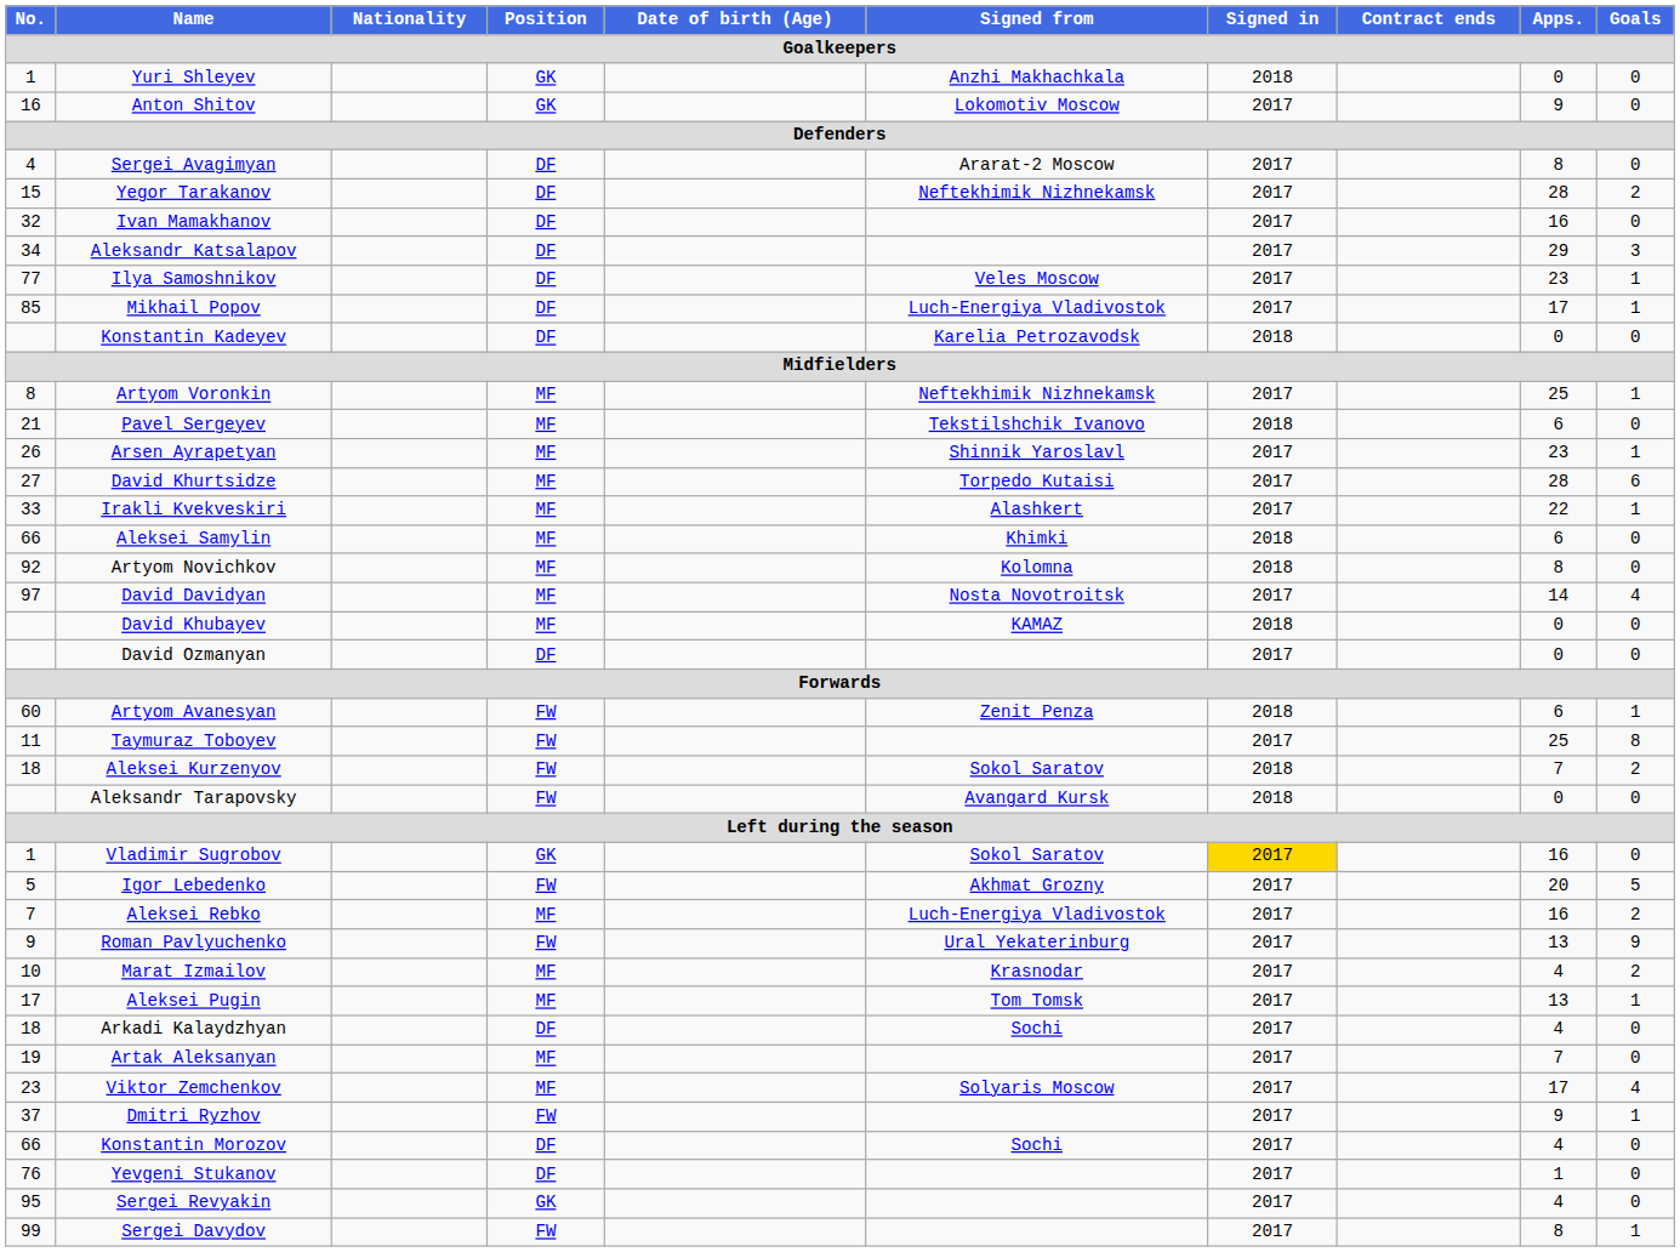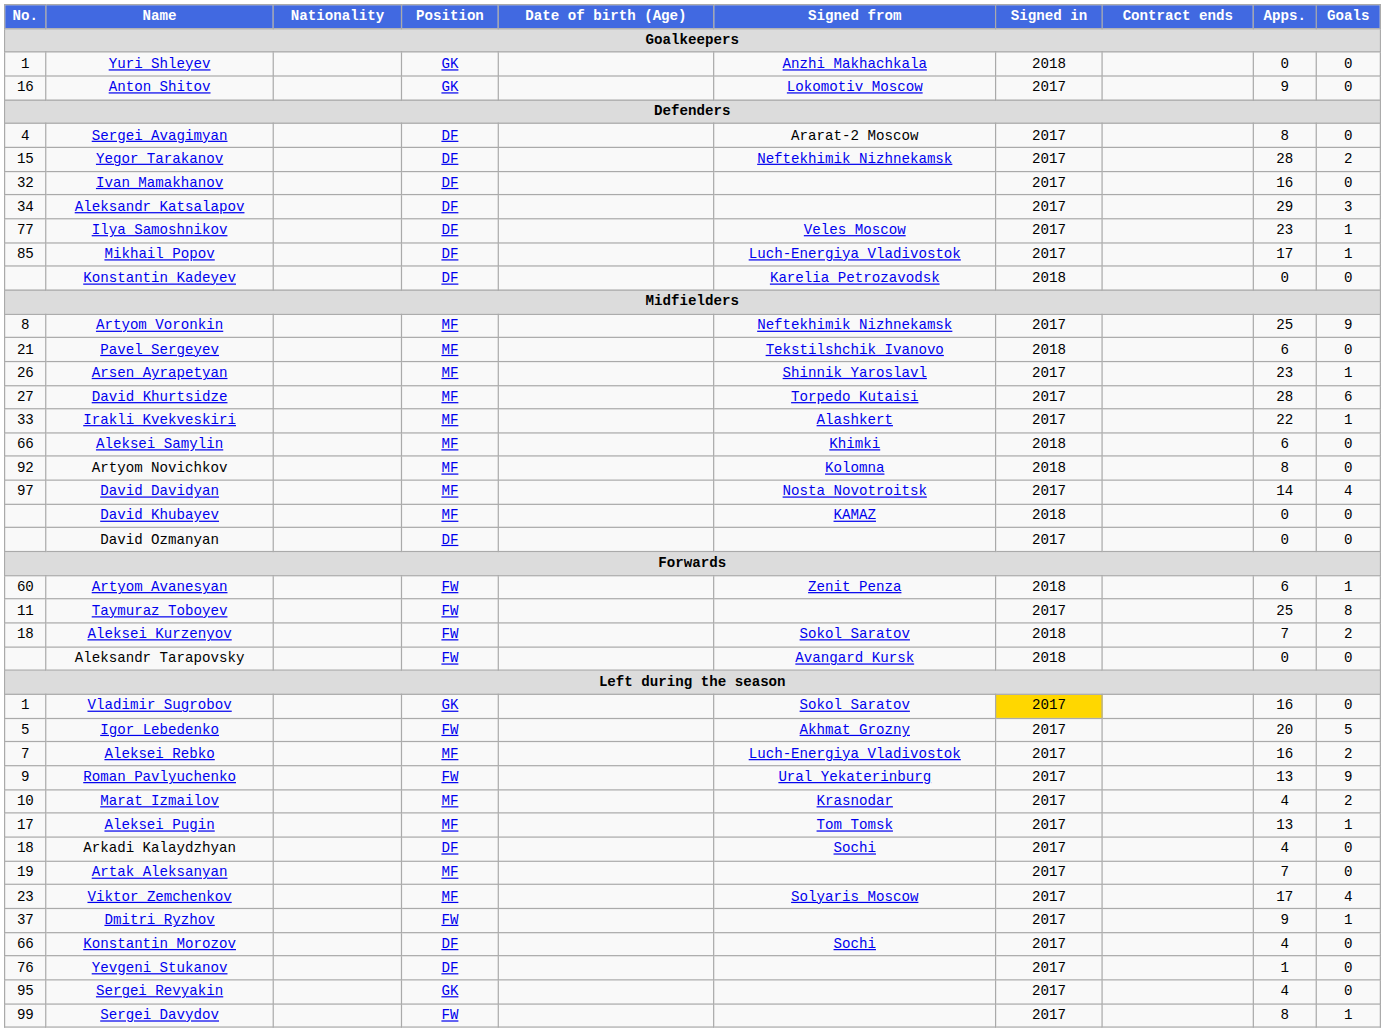 <table class="wikitable"  style="text-align:center; font-size:90%; width:90%;">
 <tr>
 <th style="background:#4169E1; color:white; text-align:center;">No.</th>
 <th style="background:#4169E1; color:white; text-align:center;">Name</th>
 <th style="background:#4169E1; color:white; text-align:center;">Nationality</th>
 <th style="background:#4169E1; color:white; text-align:center;">Position</th>
 <th style="background:#4169E1; color:white; text-align:center;">Date of birth (Age)</th>
 <th style="background:#4169E1; color:white; text-align:center;">Signed from</th>
 <th style="background:#4169E1; color:white; text-align:center;">Signed in</th>
 <th style="background:#4169E1; color:white; text-align:center;">Contract ends</th>
 <th style="background:#4169E1; color:white; text-align:center;">Apps.</th>
 <th style="background:#4169E1; color:white; text-align:center;">Goals</th>
 </tr>
 <tr>
 <th colspan="11"  style="background:#dcdcdc; text-align:center;">Goalkeepers</th>
 </tr>
 <tr>
 <td>1</td>
 <td><a href='#'>Yuri Shleyev</a></td>
 <td></td>
 <td><a href='#'>GK</a></td>
 <td></td>
 <td><a href='#'>Anzhi Makhachkala</a></td>
 <td>2018</td>
 <td></td>
 <td>0</td>
 <td>0</td>
 </tr>
 <tr>
 <td>16</td>
 <td><a href='#'>Anton Shitov</a></td>
 <td></td>
 <td><a href='#'>GK</a></td>
 <td></td>
 <td><a href='#'>Lokomotiv Moscow</a></td>
 <td>2017</td>
 <td></td>
 <td>9</td>
 <td>0</td>
 </tr>
 <tr>
 <th colspan="11"  style="background:#dcdcdc; text-align:center;">Defenders</th>
 </tr>
 <tr>
 <td>4</td>
 <td><a href='#'>Sergei Avagimyan</a></td>
 <td></td>
 <td><a href='#'>DF</a></td>
 <td></td>
 <td>Ararat-2 Moscow</td>
 <td>2017</td>
 <td></td>
 <td>8</td>
 <td>0</td>
 </tr>
 <tr>
 <td>15</td>
 <td><a href='#'>Yegor Tarakanov</a></td>
 <td></td>
 <td><a href='#'>DF</a></td>
 <td></td>
 <td><a href='#'>Neftekhimik Nizhnekamsk</a></td>
 <td>2017</td>
 <td></td>
 <td>28</td>
 <td>2</td>
 </tr>
 <tr>
 <td>32</td>
 <td><a href='#'>Ivan Mamakhanov</a></td>
 <td></td>
 <td><a href='#'>DF</a></td>
 <td></td>
 <td></td>
 <td>2017</td>
 <td></td>
 <td>16</td>
 <td>0</td>
 </tr>
 <tr>
 <td>34</td>
 <td><a href='#'>Aleksandr Katsalapov</a></td>
 <td></td>
 <td><a href='#'>DF</a></td>
 <td></td>
 <td></td>
 <td>2017</td>
 <td></td>
 <td>29</td>
 <td>3</td>
 </tr>
 <tr>
 <td>77</td>
 <td><a href='#'>Ilya Samoshnikov</a></td>
 <td></td>
 <td><a href='#'>DF</a></td>
 <td></td>
 <td><a href='#'>Veles Moscow</a></td>
 <td>2017</td>
 <td></td>
 <td>23</td>
 <td>1</td>
 </tr>
 <tr>
 <td>85</td>
 <td><a href='#'>Mikhail Popov</a></td>
 <td></td>
 <td><a href='#'>DF</a></td>
 <td></td>
 <td><a href='#'>Luch-Energiya Vladivostok</a></td>
 <td>2017</td>
 <td></td>
 <td>17</td>
 <td>1</td>
 </tr>
 <tr>
 <td></td>
 <td><a href='#'>Konstantin Kadeyev</a></td>
 <td></td>
 <td><a href='#'>DF</a></td>
 <td></td>
 <td><a href='#'>Karelia Petrozavodsk</a></td>
 <td>2018</td>
 <td></td>
 <td>0</td>
 <td>0</td>
 </tr>
 <tr>
 <th colspan="11"  style="background:#dcdcdc; text-align:center;">Midfielders</th>
 </tr>
 <tr>
 <td>8</td>
 <td><a href='#'>Artyom Voronkin</a></td>
 <td></td>
 <td><a href='#'>MF</a></td>
 <td></td>
 <td><a href='#'>Neftekhimik Nizhnekamsk</a></td>
 <td>2017</td>
 <td></td>
 <td>25</td>
-<td>1</td>
+<td>9</td>
 </tr>
 <tr>
 <td>21</td>
 <td><a href='#'>Pavel Sergeyev</a></td>
 <td></td>
 <td><a href='#'>MF</a></td>
 <td></td>
 <td><a href='#'>Tekstilshchik Ivanovo</a></td>
 <td>2018</td>
 <td></td>
 <td>6</td>
 <td>0</td>
 </tr>
 <tr>
 <td>26</td>
 <td><a href='#'>Arsen Ayrapetyan</a></td>
 <td></td>
 <td><a href='#'>MF</a></td>
 <td></td>
 <td><a href='#'>Shinnik Yaroslavl</a></td>
 <td>2017</td>
 <td></td>
 <td>23</td>
 <td>1</td>
 </tr>
 <tr>
 <td>27</td>
 <td><a href='#'>David Khurtsidze</a></td>
 <td></td>
 <td><a href='#'>MF</a></td>
 <td></td>
 <td><a href='#'>Torpedo Kutaisi</a></td>
 <td>2017</td>
 <td></td>
 <td>28</td>
 <td>6</td>
 </tr>
 <tr>
 <td>33</td>
 <td><a href='#'>Irakli Kvekveskiri</a></td>
 <td></td>
 <td><a href='#'>MF</a></td>
 <td></td>
 <td><a href='#'>Alashkert</a></td>
 <td>2017</td>
 <td></td>
 <td>22</td>
 <td>1</td>
 </tr>
 <tr>
 <td>66</td>
 <td><a href='#'>Aleksei Samylin</a></td>
 <td></td>
 <td><a href='#'>MF</a></td>
 <td></td>
 <td><a href='#'>Khimki</a></td>
 <td>2018</td>
 <td></td>
 <td>6</td>
 <td>0</td>
 </tr>
 <tr>
 <td>92</td>
 <td>Artyom Novichkov</td>
 <td></td>
 <td><a href='#'>MF</a></td>
 <td></td>
 <td><a href='#'>Kolomna</a></td>
 <td>2018</td>
 <td></td>
 <td>8</td>
 <td>0</td>
 </tr>
 <tr>
 <td>97</td>
 <td><a href='#'>David Davidyan</a></td>
 <td></td>
 <td><a href='#'>MF</a></td>
 <td></td>
 <td><a href='#'>Nosta Novotroitsk</a></td>
 <td>2017</td>
 <td></td>
 <td>14</td>
 <td>4</td>
 </tr>
 <tr>
 <td></td>
 <td><a href='#'>David Khubayev</a></td>
 <td></td>
 <td><a href='#'>MF</a></td>
 <td></td>
 <td><a href='#'>KAMAZ</a></td>
 <td>2018</td>
 <td></td>
 <td>0</td>
 <td>0</td>
 </tr>
 <tr>
 <td></td>
 <td>David Ozmanyan</td>
 <td></td>
 <td><a href='#'>DF</a></td>
 <td></td>
 <td></td>
 <td>2017</td>
 <td></td>
 <td>0</td>
 <td>0</td>
 </tr>
 <tr>
 <th colspan="11"  style="background:#dcdcdc; text-align:center;">Forwards</th>
 </tr>
 <tr>
 <td>60</td>
 <td><a href='#'>Artyom Avanesyan</a></td>
 <td></td>
 <td><a href='#'>FW</a></td>
 <td></td>
 <td><a href='#'>Zenit Penza</a></td>
 <td>2018</td>
 <td></td>
 <td>6</td>
 <td>1</td>
 </tr>
 <tr>
 <td>11</td>
 <td><a href='#'>Taymuraz Toboyev</a></td>
 <td></td>
 <td><a href='#'>FW</a></td>
 <td></td>
 <td></td>
 <td>2017</td>
 <td></td>
 <td>25</td>
 <td>8</td>
 </tr>
 <tr>
 <td>18</td>
 <td><a href='#'>Aleksei Kurzenyov</a></td>
 <td></td>
 <td><a href='#'>FW</a></td>
 <td></td>
 <td><a href='#'>Sokol Saratov</a></td>
 <td>2018</td>
 <td></td>
 <td>7</td>
 <td>2</td>
 </tr>
 <tr>
 <td></td>
 <td>Aleksandr Tarapovsky</td>
 <td></td>
 <td><a href='#'>FW</a></td>
 <td></td>
 <td><a href='#'>Avangard Kursk</a></td>
 <td>2018</td>
 <td></td>
 <td>0</td>
 <td>0</td>
 </tr>
 <tr>
 <th colspan="11"  style="background:#dcdcdc; text-align:center;">Left during the season</th>
 </tr>
 <tr>
 <td>1</td>
 <td><a href='#'>Vladimir Sugrobov</a></td>
 <td></td>
 <td><a href='#'>GK</a></td>
 <td></td>
 <td><a href='#'>Sokol Saratov</a></td>
 <td style="background: gold;">2017</td>
 <td></td>
 <td>16</td>
 <td>0</td>
 </tr>
 <tr>
 <td>5</td>
 <td><a href='#'>Igor Lebedenko</a></td>
 <td></td>
 <td><a href='#'>FW</a></td>
 <td></td>
 <td><a href='#'>Akhmat Grozny</a></td>
 <td>2017</td>
 <td></td>
 <td>20</td>
 <td>5</td>
 </tr>
 <tr>
 <td>7</td>
 <td><a href='#'>Aleksei Rebko</a></td>
 <td></td>
 <td><a href='#'>MF</a></td>
 <td></td>
 <td><a href='#'>Luch-Energiya Vladivostok</a></td>
 <td>2017</td>
 <td></td>
 <td>16</td>
 <td>2</td>
 </tr>
 <tr>
 <td>9</td>
 <td><a href='#'>Roman Pavlyuchenko</a></td>
 <td></td>
 <td><a href='#'>FW</a></td>
 <td></td>
 <td><a href='#'>Ural Yekaterinburg</a></td>
 <td>2017</td>
 <td></td>
 <td>13</td>
 <td>9</td>
 </tr>
 <tr>
 <td>10</td>
 <td><a href='#'>Marat Izmailov</a></td>
 <td></td>
 <td><a href='#'>MF</a></td>
 <td></td>
 <td><a href='#'>Krasnodar</a></td>
 <td>2017</td>
 <td></td>
 <td>4</td>
 <td>2</td>
 </tr>
 <tr>
 <td>17</td>
 <td><a href='#'>Aleksei Pugin</a></td>
 <td></td>
 <td><a href='#'>MF</a></td>
 <td></td>
 <td><a href='#'>Tom Tomsk</a></td>
 <td>2017</td>
 <td></td>
 <td>13</td>
 <td>1</td>
 </tr>
 <tr>
 <td>18</td>
 <td>Arkadi Kalaydzhyan</td>
 <td></td>
 <td><a href='#'>DF</a></td>
 <td></td>
 <td><a href='#'>Sochi</a></td>
 <td>2017</td>
 <td></td>
 <td>4</td>
 <td>0</td>
 </tr>
 <tr>
 <td>19</td>
 <td><a href='#'>Artak Aleksanyan</a></td>
 <td></td>
 <td><a href='#'>MF</a></td>
 <td></td>
 <td></td>
 <td>2017</td>
 <td></td>
 <td>7</td>
 <td>0</td>
 </tr>
 <tr>
 <td>23</td>
 <td><a href='#'>Viktor Zemchenkov</a></td>
 <td></td>
 <td><a href='#'>MF</a></td>
 <td></td>
 <td><a href='#'>Solyaris Moscow</a></td>
 <td>2017</td>
 <td></td>
 <td>17</td>
 <td>4</td>
 </tr>
 <tr>
 <td>37</td>
 <td><a href='#'>Dmitri Ryzhov</a></td>
 <td></td>
 <td><a href='#'>FW</a></td>
 <td></td>
 <td></td>
 <td>2017</td>
 <td></td>
 <td>9</td>
 <td>1</td>
 </tr>
 <tr>
 <td>66</td>
 <td><a href='#'>Konstantin Morozov</a></td>
 <td></td>
 <td><a href='#'>DF</a></td>
 <td></td>
 <td><a href='#'>Sochi</a></td>
 <td>2017</td>
 <td></td>
 <td>4</td>
 <td>0</td>
 </tr>
 <tr>
 <td>76</td>
 <td><a href='#'>Yevgeni Stukanov</a></td>
 <td></td>
 <td><a href='#'>DF</a></td>
 <td></td>
 <td></td>
 <td>2017</td>
 <td></td>
 <td>1</td>
 <td>0</td>
 </tr>
 <tr>
 <td>95</td>
 <td><a href='#'>Sergei Revyakin</a></td>
 <td></td>
 <td><a href='#'>GK</a></td>
 <td></td>
 <td></td>
 <td>2017</td>
 <td></td>
 <td>4</td>
 <td>0</td>
 </tr>
 <tr>
 <td>99</td>
 <td><a href='#'>Sergei Davydov</a></td>
 <td></td>
 <td><a href='#'>FW</a></td>
 <td></td>
 <td></td>
 <td>2017</td>
 <td></td>
 <td>8</td>
 <td>1</td>
 </tr>
 </table>
